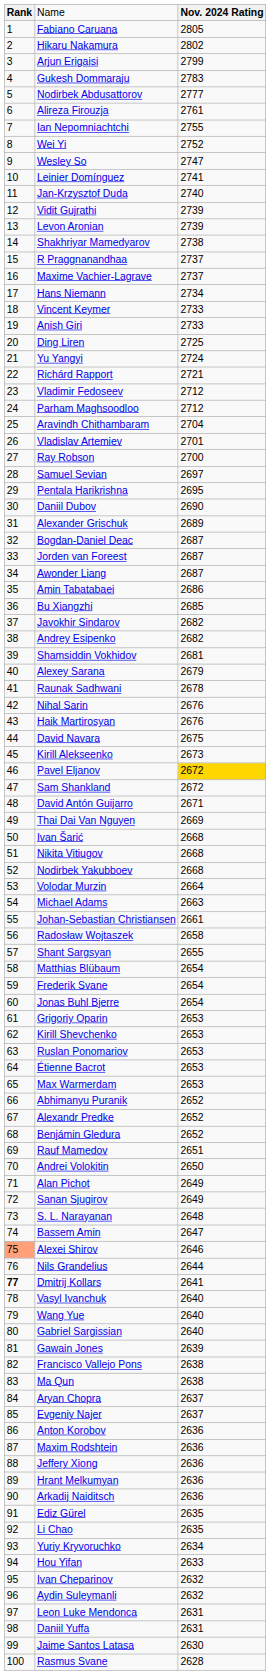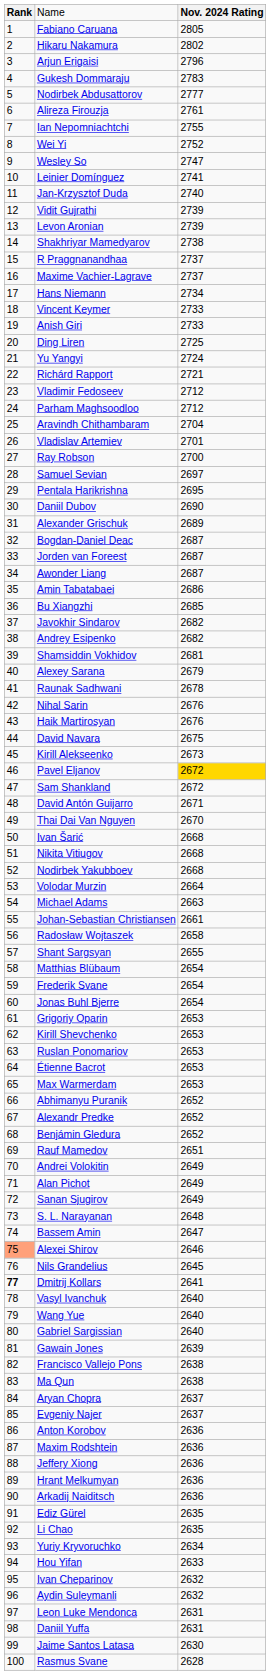 <table class="wikitable">
 <tr>
 <th>Rank</th>
 <td>Name</td>
 <th>Nov. 2024 Rating</th>
 </tr>
 <tr>
 <td>1</td>
 <td><a href='#'>Fabiano Caruana</a></td>
 <td>2805</td>
 </tr>
 <tr>
 <td>2</td>
 <td><a href='#'>Hikaru Nakamura</a></td>
 <td>2802</td>
 </tr>
 <tr>
 <td>3</td>
 <td><a href='#'>Arjun Erigaisi</a></td>
-<td>2799</td>
+<td>2796</td>
 </tr>
 <tr>
 <td>4</td>
 <td><a href='#'>Gukesh Dommaraju</a></td>
 <td>2783</td>
 </tr>
 <tr>
 <td>5</td>
 <td><a href='#'>Nodirbek Abdusattorov</a></td>
 <td>2777</td>
 </tr>
 <tr>
 <td>6</td>
 <td><a href='#'>Alireza Firouzja</a></td>
 <td>2761</td>
 </tr>
 <tr>
 <td>7</td>
 <td><a href='#'>Ian Nepomniachtchi</a></td>
 <td>2755</td>
 </tr>
 <tr>
 <td>8</td>
 <td><a href='#'>Wei Yi</a></td>
 <td>2752</td>
 </tr>
 <tr>
 <td>9</td>
 <td><a href='#'>Wesley So</a></td>
 <td>2747</td>
 </tr>
 <tr>
 <td>10</td>
 <td><a href='#'>Leinier Domínguez</a></td>
 <td>2741</td>
 </tr>
 <tr>
 <td>11</td>
 <td><a href='#'>Jan-Krzysztof Duda</a></td>
 <td>2740</td>
 </tr>
 <tr>
 <td>12</td>
 <td><a href='#'>Vidit Gujrathi</a></td>
 <td>2739</td>
 </tr>
 <tr>
 <td>13</td>
 <td><a href='#'>Levon Aronian</a></td>
 <td>2739</td>
 </tr>
 <tr>
 <td>14</td>
 <td><a href='#'>Shakhriyar Mamedyarov</a></td>
 <td>2738</td>
 </tr>
 <tr>
 <td>15</td>
 <td><a href='#'>R Praggnanandhaa</a></td>
 <td>2737</td>
 </tr>
 <tr>
 <td>16</td>
 <td><a href='#'>Maxime Vachier-Lagrave</a></td>
 <td>2737</td>
 </tr>
 <tr>
 <td>17</td>
 <td><a href='#'>Hans Niemann</a></td>
 <td>2734</td>
 </tr>
 <tr>
 <td>18</td>
 <td><a href='#'>Vincent Keymer</a></td>
 <td>2733</td>
 </tr>
 <tr>
 <td>19</td>
 <td><a href='#'>Anish Giri</a></td>
 <td>2733</td>
 </tr>
 <tr>
 <td>20</td>
 <td><a href='#'>Ding Liren</a></td>
 <td>2725</td>
 </tr>
 <tr>
 <td>21</td>
 <td><a href='#'>Yu Yangyi</a></td>
 <td>2724</td>
 </tr>
 <tr>
 <td>22</td>
 <td><a href='#'>Richárd Rapport</a></td>
 <td>2721</td>
 </tr>
 <tr>
 <td>23</td>
 <td><a href='#'>Vladimir Fedoseev</a></td>
 <td>2712</td>
 </tr>
 <tr>
 <td>24</td>
 <td><a href='#'>Parham Maghsoodloo</a></td>
 <td>2712</td>
 </tr>
 <tr>
 <td>25</td>
 <td><a href='#'>Aravindh  Chithambaram</a></td>
 <td>2704</td>
 </tr>
 <tr>
 <td>26</td>
 <td><a href='#'>Vladislav Artemiev</a></td>
 <td>2701</td>
 </tr>
 <tr>
 <td>27</td>
 <td><a href='#'>Ray Robson</a></td>
 <td>2700</td>
 </tr>
 <tr>
 <td>28</td>
 <td><a href='#'>Samuel Sevian</a></td>
 <td>2697</td>
 </tr>
 <tr>
 <td>29</td>
 <td><a href='#'>Pentala Harikrishna</a></td>
 <td>2695</td>
 </tr>
 <tr>
 <td>30</td>
 <td><a href='#'>Daniil Dubov</a></td>
 <td>2690</td>
 </tr>
 <tr>
 <td>31</td>
 <td><a href='#'>Alexander Grischuk</a></td>
 <td>2689</td>
 </tr>
 <tr>
 <td>32</td>
 <td><a href='#'>Bogdan-Daniel Deac</a></td>
 <td>2687</td>
 </tr>
 <tr>
 <td>33</td>
 <td><a href='#'>Jorden van Foreest</a></td>
 <td>2687</td>
 </tr>
 <tr>
 <td>34</td>
 <td><a href='#'>Awonder Liang</a></td>
 <td>2687</td>
 </tr>
 <tr>
 <td>35</td>
 <td><a href='#'>Amin Tabatabaei</a></td>
 <td>2686</td>
 </tr>
 <tr>
 <td>36</td>
 <td><a href='#'>Bu Xiangzhi</a></td>
 <td>2685</td>
 </tr>
 <tr>
 <td>37</td>
 <td><a href='#'>Javokhir Sindarov</a></td>
 <td>2682</td>
 </tr>
 <tr>
 <td>38</td>
 <td><a href='#'>Andrey Esipenko</a></td>
 <td>2682</td>
 </tr>
 <tr>
 <td>39</td>
 <td><a href='#'>Shamsiddin Vokhidov</a></td>
 <td>2681</td>
 </tr>
 <tr>
 <td>40</td>
 <td><a href='#'>Alexey Sarana</a></td>
 <td>2679</td>
 </tr>
 <tr>
 <td>41</td>
 <td><a href='#'>Raunak Sadhwani</a></td>
 <td>2678</td>
 </tr>
 <tr>
 <td>42</td>
 <td><a href='#'>Nihal Sarin</a></td>
 <td>2676</td>
 </tr>
 <tr>
 <td>43</td>
 <td><a href='#'>Haik Martirosyan</a></td>
 <td>2676</td>
 </tr>
 <tr>
 <td>44</td>
 <td><a href='#'>David Navara</a></td>
 <td>2675</td>
 </tr>
 <tr>
 <td>45</td>
 <td><a href='#'>Kirill Alekseenko</a></td>
 <td>2673</td>
 </tr>
 <tr>
 <td>46</td>
 <td><a href='#'>Pavel Eljanov</a></td>
 <td style="background: gold;">2672</td>
 </tr>
 <tr>
 <td>47</td>
 <td><a href='#'>Sam Shankland</a></td>
 <td>2672</td>
 </tr>
 <tr>
 <td>48</td>
 <td><a href='#'>David Antón Guijarro</a></td>
 <td>2671</td>
 </tr>
 <tr>
 <td>49</td>
 <td><a href='#'>Thai Dai Van Nguyen</a></td>
-<td>2669</td>
+<td>2670</td>
 </tr>
 <tr>
 <td>50</td>
 <td><a href='#'>Ivan Šarić</a></td>
 <td>2668</td>
 </tr>
 <tr>
 <td>51</td>
 <td><a href='#'>Nikita Vitiugov</a></td>
 <td>2668</td>
 </tr>
 <tr>
 <td>52</td>
 <td><a href='#'>Nodirbek Yakubboev</a></td>
 <td>2668</td>
 </tr>
 <tr>
 <td>53</td>
 <td><a href='#'>Volodar Murzin</a></td>
 <td>2664</td>
 </tr>
 <tr>
 <td>54</td>
 <td><a href='#'>Michael Adams</a></td>
 <td>2663</td>
 </tr>
 <tr>
 <td>55</td>
 <td><a href='#'>Johan-Sebastian Christiansen</a></td>
 <td>2661</td>
 </tr>
 <tr>
 <td>56</td>
 <td><a href='#'>Radosław Wojtaszek</a></td>
 <td>2658</td>
 </tr>
 <tr>
 <td>57</td>
 <td><a href='#'>Shant Sargsyan</a></td>
 <td>2655</td>
 </tr>
 <tr>
 <td>58</td>
 <td><a href='#'>Matthias Blübaum</a></td>
 <td>2654</td>
 </tr>
 <tr>
 <td>59</td>
 <td><a href='#'>Frederik Svane</a></td>
 <td>2654</td>
 </tr>
 <tr>
 <td>60</td>
 <td><a href='#'>Jonas Buhl Bjerre</a></td>
 <td>2654</td>
 </tr>
 <tr>
 <td>61</td>
 <td><a href='#'>Grigoriy Oparin</a></td>
 <td>2653</td>
 </tr>
 <tr>
 <td>62</td>
 <td><a href='#'>Kirill Shevchenko</a></td>
 <td>2653</td>
 </tr>
 <tr>
 <td>63</td>
 <td><a href='#'>Ruslan Ponomariov</a></td>
 <td>2653</td>
 </tr>
 <tr>
 <td>64</td>
 <td><a href='#'>Étienne Bacrot</a></td>
 <td>2653</td>
 </tr>
 <tr>
 <td>65</td>
 <td><a href='#'>Max Warmerdam</a></td>
 <td>2653</td>
 </tr>
 <tr>
 <td>66</td>
 <td><a href='#'>Abhimanyu Puranik</a></td>
 <td>2652</td>
 </tr>
 <tr>
 <td>67</td>
 <td><a href='#'>Alexandr Predke</a></td>
 <td>2652</td>
 </tr>
 <tr>
 <td>68</td>
 <td><a href='#'>Benjámin Gledura</a></td>
 <td>2652</td>
 </tr>
 <tr>
 <td>69</td>
 <td><a href='#'>Rauf Mamedov</a></td>
 <td>2651</td>
 </tr>
 <tr>
 <td>70</td>
 <td><a href='#'>Andrei Volokitin</a></td>
-<td>2650</td>
+<td>2649</td>
 </tr>
 <tr>
 <td>71</td>
 <td><a href='#'>Alan Pichot</a></td>
 <td>2649</td>
 </tr>
 <tr>
 <td>72</td>
 <td><a href='#'>Sanan Sjugirov</a></td>
 <td>2649</td>
 </tr>
 <tr>
 <td>73</td>
 <td><a href='#'>S. L. Narayanan</a></td>
 <td>2648</td>
 </tr>
 <tr>
 <td>74</td>
 <td><a href='#'>Bassem Amin</a></td>
 <td>2647</td>
 </tr>
 <tr>
 <td style="background: lightsalmon;">75</td>
 <td><a href='#'>Alexei Shirov</a></td>
 <td>2646</td>
 </tr>
 <tr>
 <td>76</td>
 <td><a href='#'>Nils Grandelius</a></td>
-<td>2644</td>
+<td>2645</td>
 </tr>
 <tr>
 <td><strong>77</strong></td>
 <td><a href='#'>Dmitrij Kollars</a></td>
 <td>2641</td>
 </tr>
 <tr>
 <td>78</td>
 <td><a href='#'>Vasyl Ivanchuk</a></td>
 <td>2640</td>
 </tr>
 <tr>
 <td>79</td>
 <td><a href='#'>Wang Yue</a></td>
 <td>2640</td>
 </tr>
 <tr>
 <td>80</td>
 <td><a href='#'>Gabriel Sargissian</a></td>
 <td>2640</td>
 </tr>
 <tr>
 <td>81</td>
 <td><a href='#'>Gawain Jones</a></td>
 <td>2639</td>
 </tr>
 <tr>
 <td>82</td>
 <td><a href='#'>Francisco Vallejo Pons</a></td>
 <td>2638</td>
 </tr>
 <tr>
 <td>83</td>
 <td><a href='#'>Ma Qun</a></td>
 <td>2638</td>
 </tr>
 <tr>
 <td>84</td>
 <td><a href='#'>Aryan Chopra</a></td>
 <td>2637</td>
 </tr>
 <tr>
 <td>85</td>
 <td><a href='#'>Evgeniy Najer</a></td>
 <td>2637</td>
 </tr>
 <tr>
 <td>86</td>
 <td><a href='#'>Anton Korobov</a></td>
 <td>2636</td>
 </tr>
 <tr>
 <td>87</td>
 <td><a href='#'>Maxim Rodshtein</a></td>
 <td>2636</td>
 </tr>
 <tr>
 <td>88</td>
 <td><a href='#'>Jeffery Xiong</a></td>
 <td>2636</td>
 </tr>
 <tr>
 <td>89</td>
 <td><a href='#'>Hrant Melkumyan</a></td>
 <td>2636</td>
 </tr>
 <tr>
 <td>90</td>
 <td><a href='#'>Arkadij Naiditsch</a></td>
 <td>2636</td>
 </tr>
 <tr>
 <td>91</td>
 <td><a href='#'>Ediz Gürel</a></td>
 <td>2635</td>
 </tr>
 <tr>
 <td>92</td>
 <td><a href='#'>Li Chao</a></td>
 <td>2635</td>
 </tr>
 <tr>
 <td>93</td>
 <td><a href='#'>Yuriy Kryvoruchko</a></td>
 <td>2634</td>
 </tr>
 <tr>
 <td>94</td>
 <td><a href='#'>Hou Yifan</a></td>
 <td>2633</td>
 </tr>
 <tr>
 <td>95</td>
 <td><a href='#'>Ivan Cheparinov</a></td>
 <td>2632</td>
 </tr>
 <tr>
 <td>96</td>
 <td><a href='#'>Aydin Suleymanli</a></td>
 <td>2632</td>
 </tr>
 <tr>
 <td>97</td>
 <td><a href='#'>Leon Luke Mendonca</a></td>
 <td>2631</td>
 </tr>
 <tr>
 <td>98</td>
 <td><a href='#'>Daniil Yuffa</a></td>
 <td>2631</td>
 </tr>
 <tr>
 <td>99</td>
 <td><a href='#'>Jaime Santos Latasa</a></td>
 <td>2630</td>
 </tr>
 <tr>
 <td>100</td>
 <td><a href='#'>Rasmus Svane</a></td>
 <td>2628</td>
 </tr>
 </table>
